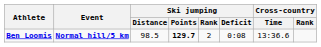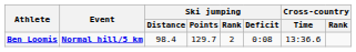 <table class="wikitable" style="font-size:90%">
 <tr>
 <th rowspan="2">Athlete</th>
 <th rowspan="2">Event</th>
 <th colspan="4">Ski jumping</th>
 <th colspan="2">Cross-country</th>
 </tr>
 <tr style="font-size:95%">
 <th>Distance</th>
 <th>Points</th>
 <th>Rank</th>
 <th>Deficit</th>
 <th>Time</th>
 <th>Rank</th>
 </tr>
 <tr align=center>
 <td align=left><strong><a href='#'>Ben Loomis</a></strong></td>
 <td align=left><strong><a href='#'>Normal hill/5 km</a></strong></td>
-<td>98.5</td>
-<td><strong>129.7</strong></td>
+<td>98.4</td>
+<td>129.7</td>
 <td>2</td>
 <td>0:08</td>
 <td>13:36.6</td>
 <td></td>
 </tr>
 </table>
